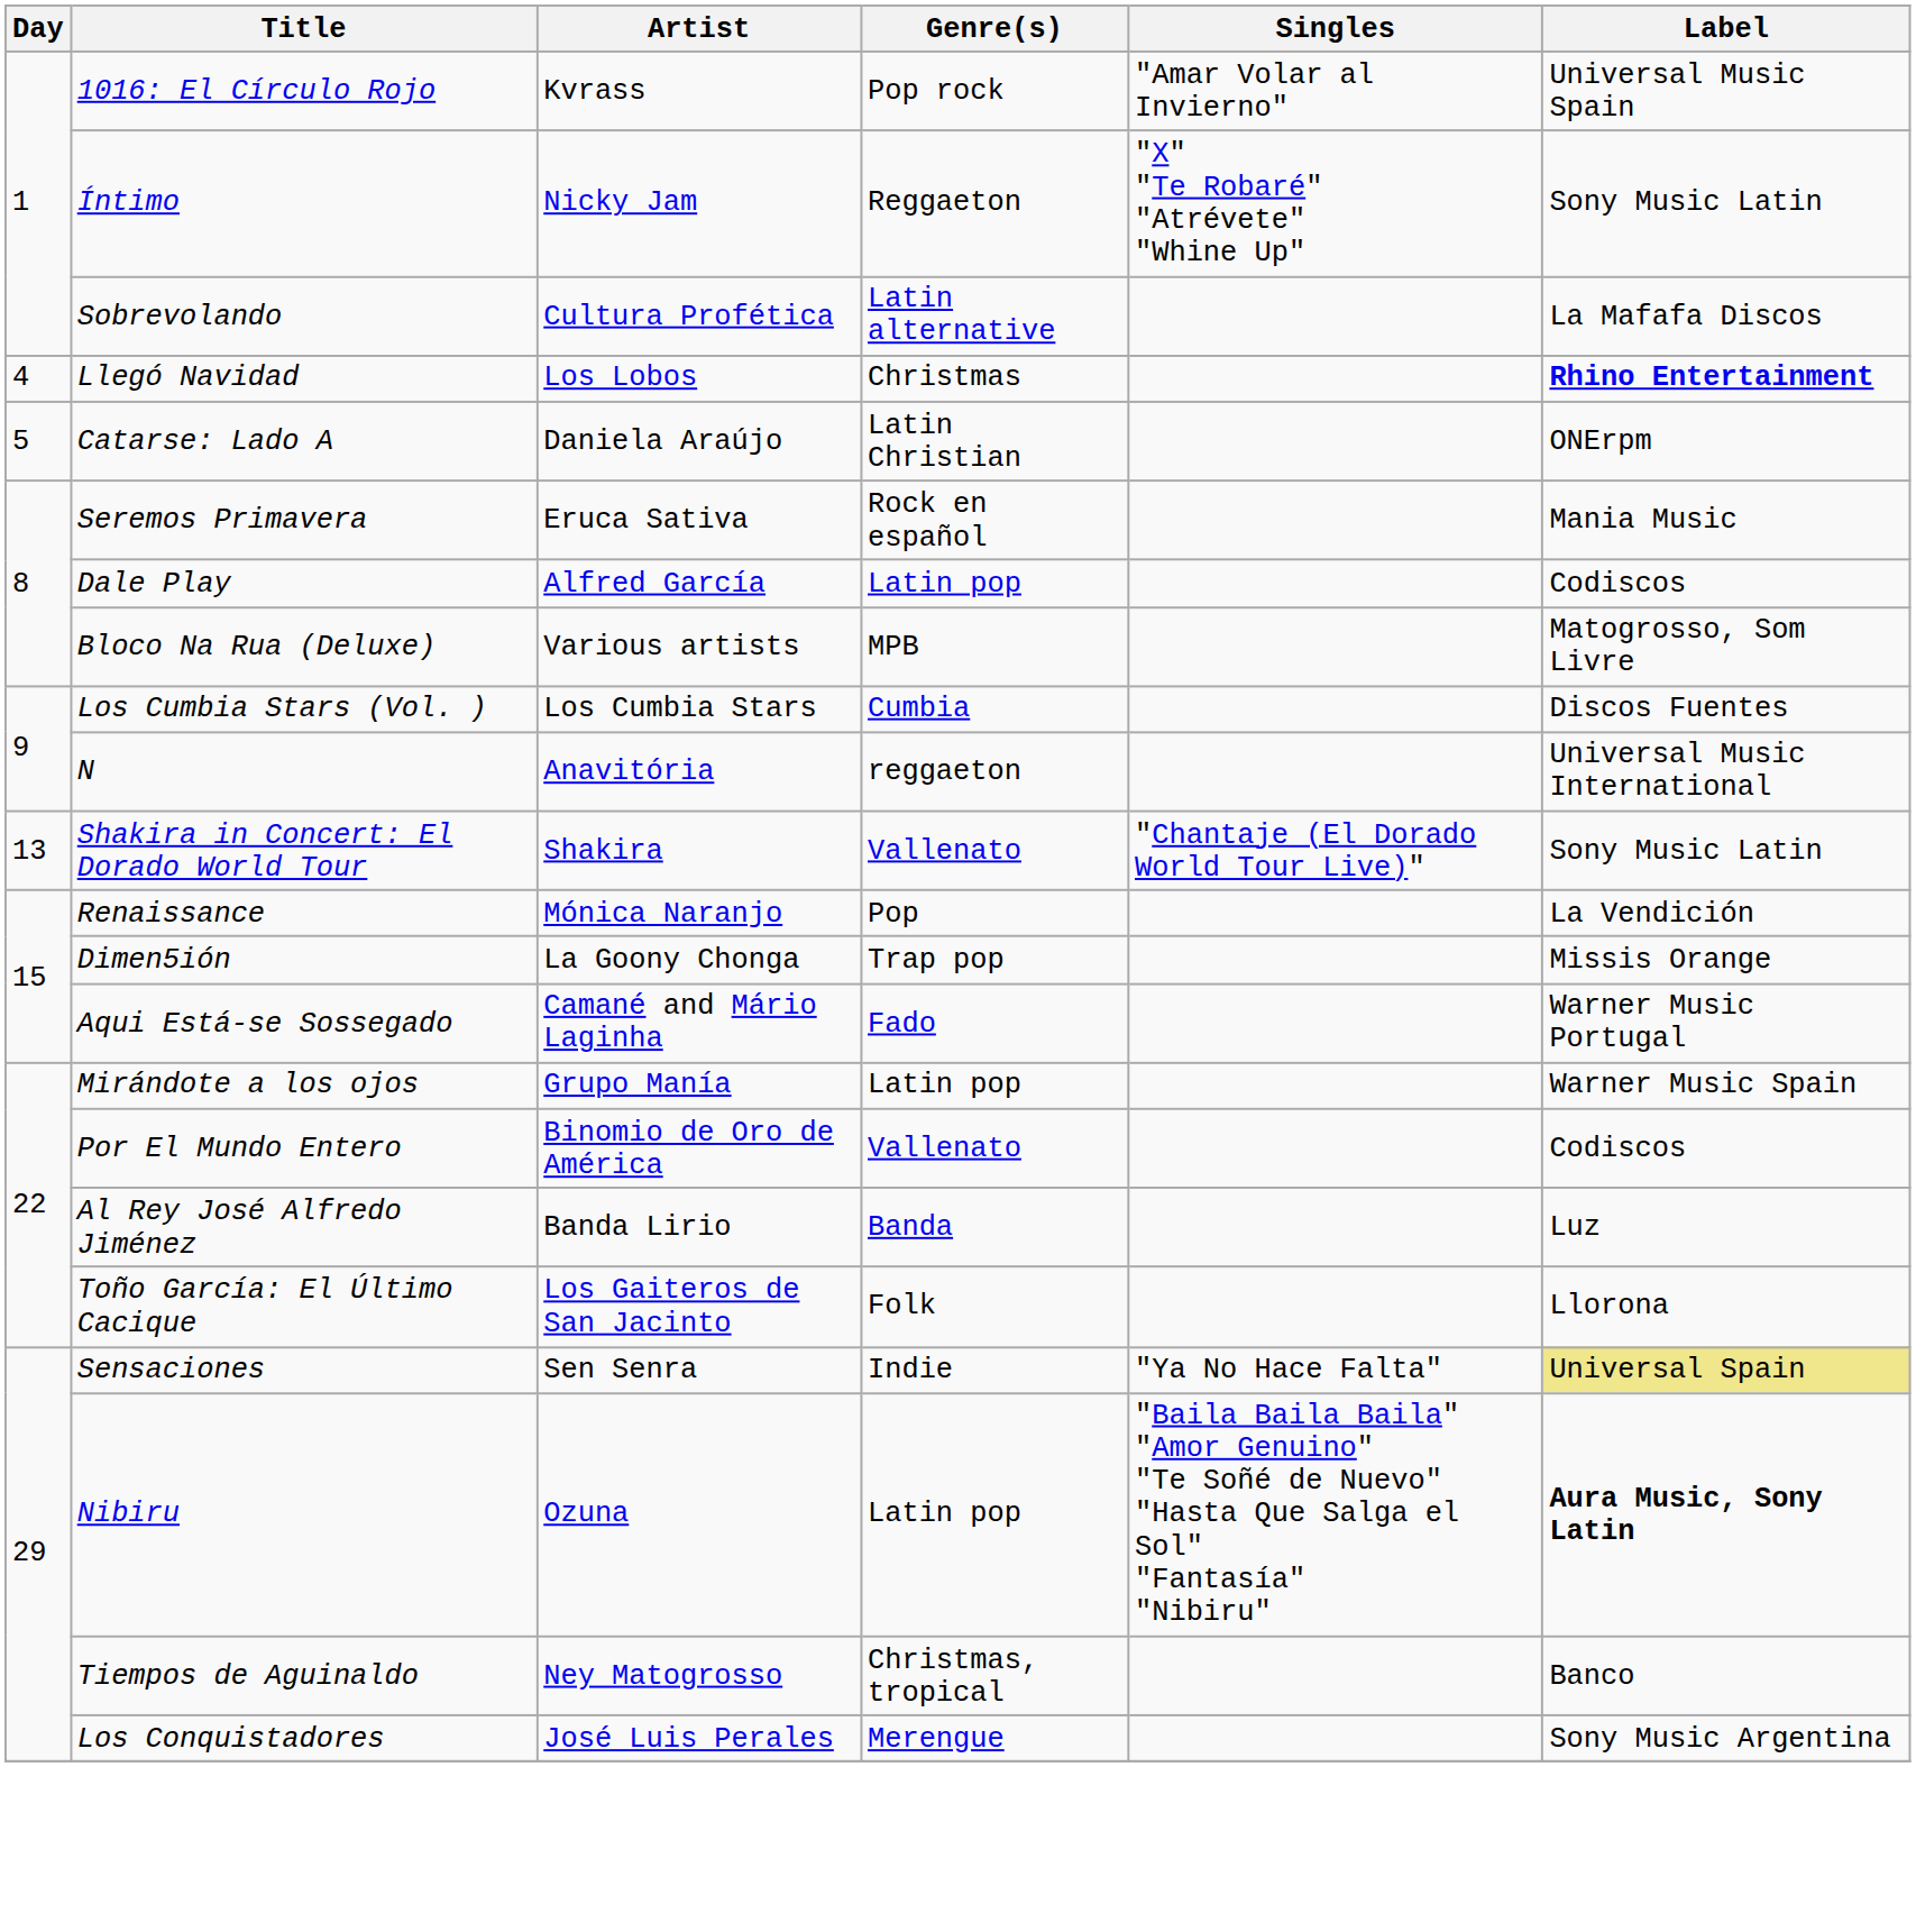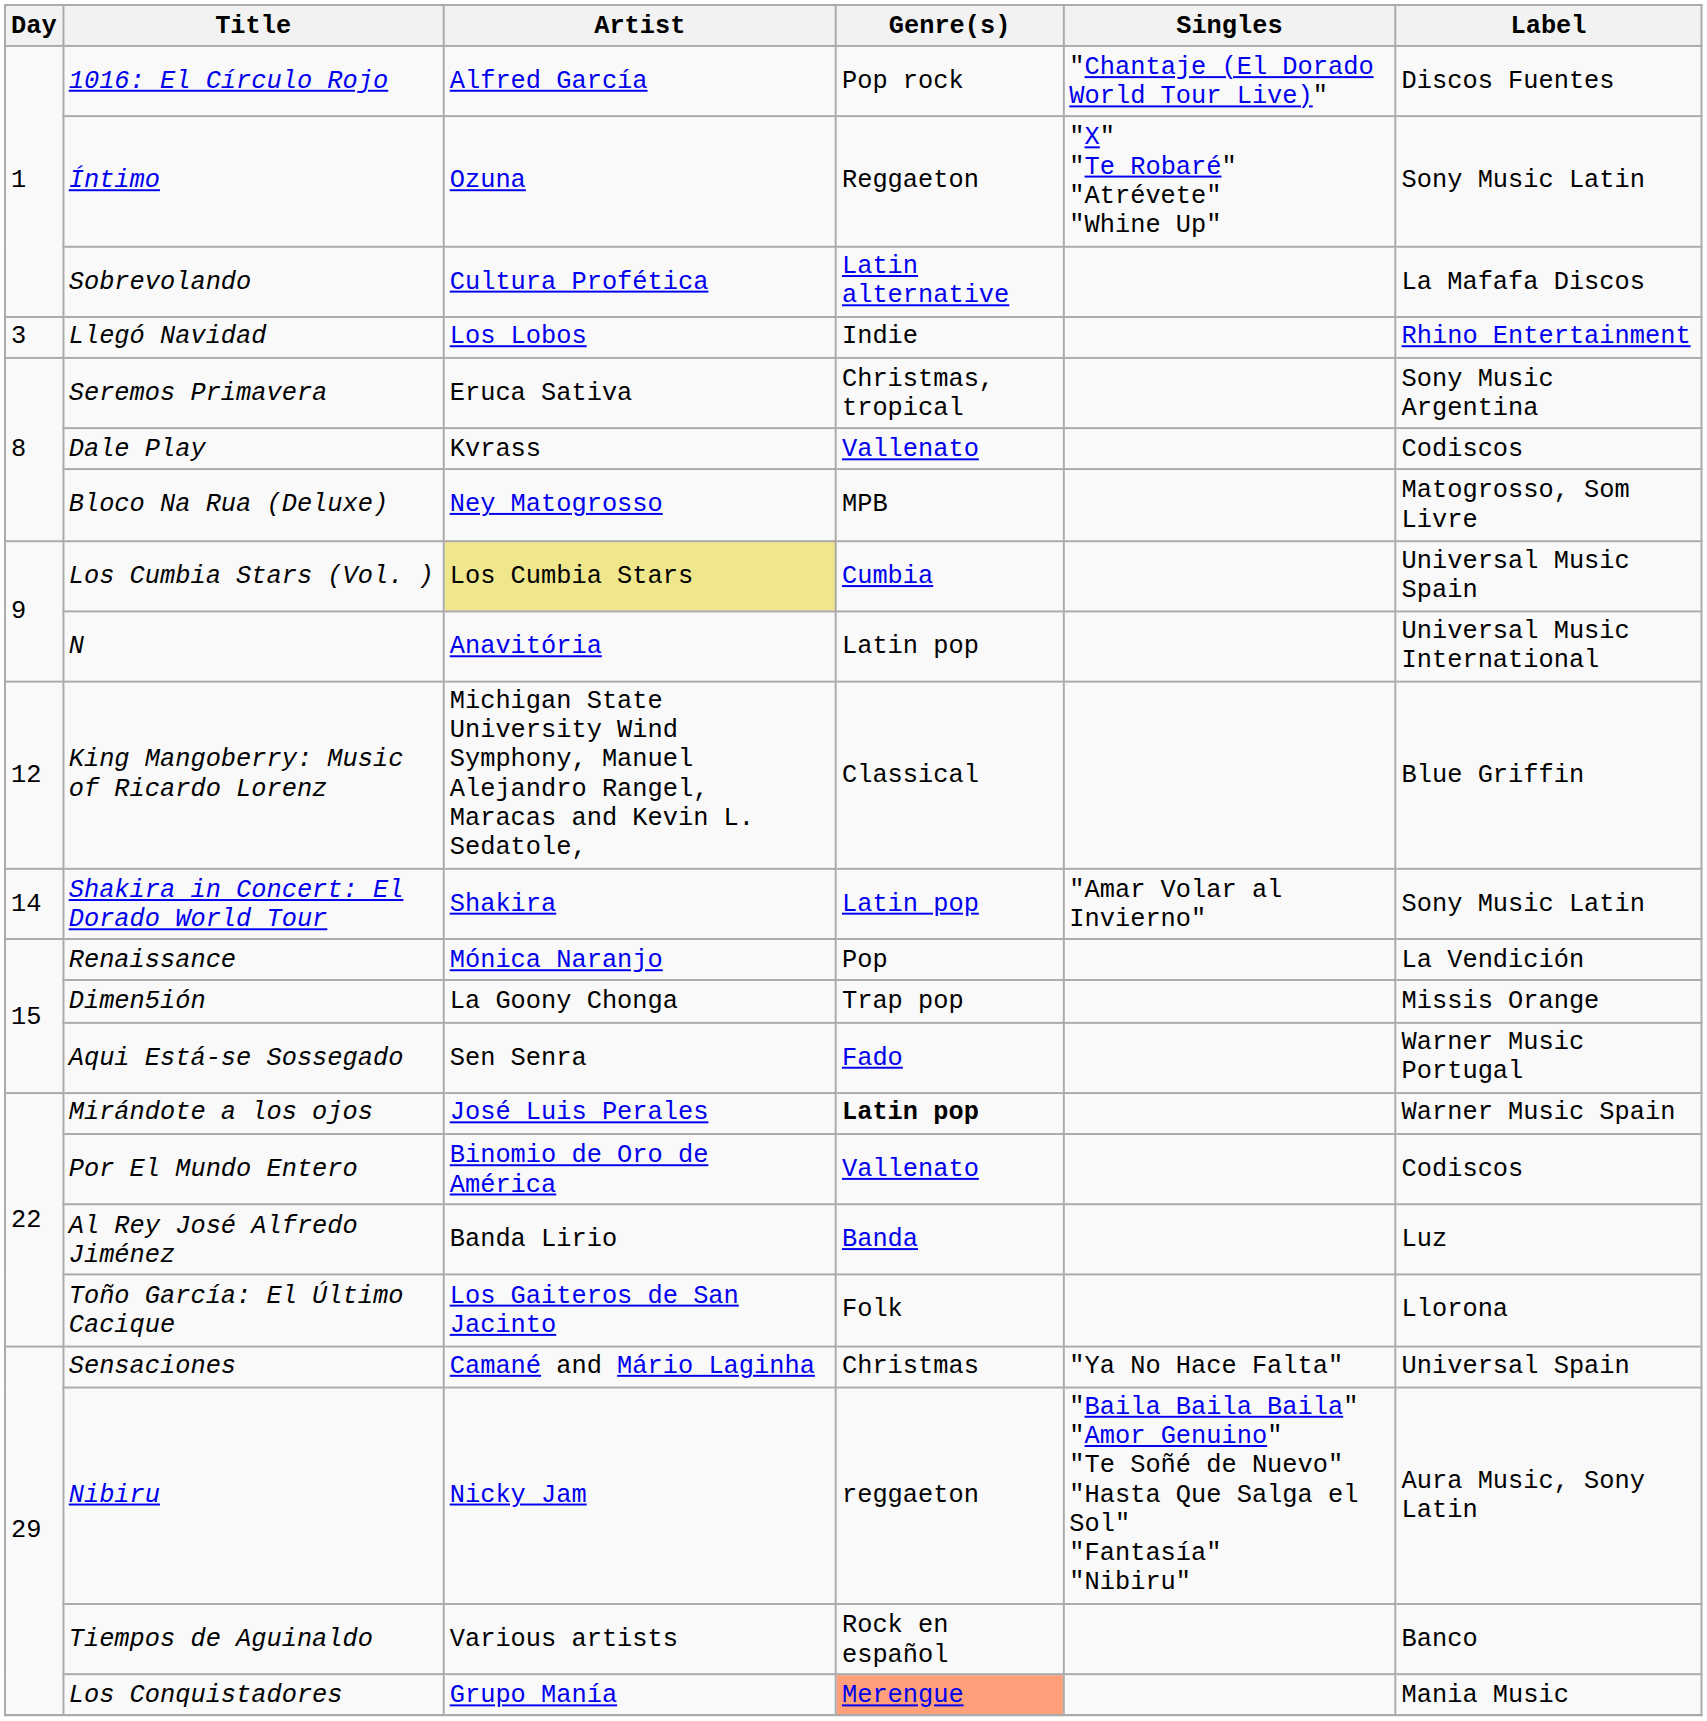 <table class="wikitable sortable" style="text-align: left;">
 <tr>
 <th>Day</th>
 <th>Title</th>
 <th>Artist</th>
 <th>Genre(s)</th>
 <th>Singles</th>
 <th>Label</th>
 </tr>
 <tr>
 <td rowspan="3">1</td>
 <td><em><a href='#'>1016: El Círculo Rojo</a></em></td>
-<td>Kvrass</td>
+<td><a href='#'>Alfred García</a></td>
 <td>Pop rock</td>
-<td>"Amar Volar al Invierno"</td>
-<td>Universal Music Spain</td>
+<td>"<a href='#'>Chantaje (El Dorado World Tour Live)</a>"</td>
+<td>Discos Fuentes</td>
 </tr>
 <tr>
 <td><em><a href='#'>Íntimo</a></em></td>
-<td><a href='#'>Nicky Jam</a></td>
+<td><a href='#'>Ozuna</a></td>
 <td>Reggaeton</td>
 <td>"<a href='#'>X</a>"<br>"<a href='#'>Te Robaré</a>"<br>"Atrévete"<br>"Whine Up"</td>
 <td>Sony Music Latin</td>
 </tr>
 <tr>
 <td><em>Sobrevolando</em></td>
 <td><a href='#'>Cultura Profética</a></td>
 <td><a href='#'>Latin alternative</a></td>
 <td></td>
 <td>La Mafafa Discos</td>
 </tr>
 <tr>
-<td>4</td>
+<td>3</td>
 <td><em>Llegó Navidad</em></td>
 <td><a href='#'>Los Lobos</a></td>
-<td>Christmas</td>
+<td>Indie</td>
 <td></td>
-<td><strong><a href='#'>Rhino Entertainment</a></strong></td>
-</tr>
-<tr>
-<td>5</td>
-<td><em>Catarse: Lado A</em></td>
-<td>Daniela Araújo</td>
-<td>Latin Christian</td>
-<td></td>
-<td>ONErpm</td>
+<td><a href='#'>Rhino Entertainment</a></td>
 </tr>
 <tr>
 <td rowspan="3">8</td>
 <td><em>Seremos Primavera</em></td>
 <td>Eruca Sativa</td>
-<td>Rock en español</td>
+<td>Christmas, tropical</td>
 <td></td>
-<td>Mania Music</td>
+<td>Sony Music Argentina</td>
 </tr>
 <tr>
 <td><em>Dale Play</em></td>
-<td><a href='#'>Alfred García</a></td>
-<td><a href='#'>Latin pop</a></td>
+<td>Kvrass</td>
+<td><a href='#'>Vallenato</a></td>
 <td></td>
 <td>Codiscos</td>
 </tr>
 <tr>
 <td><em>Bloco Na Rua (Deluxe)</em></td>
-<td>Various artists</td>
+<td><a href='#'>Ney Matogrosso</a></td>
 <td>MPB</td>
 <td></td>
 <td>Matogrosso, Som Livre</td>
 </tr>
 <tr>
 <td rowspan="2">9</td>
 <td><em>Los Cumbia Stars (Vol. )</em></td>
-<td>Los Cumbia Stars</td>
+<td style="background: khaki;">Los Cumbia Stars</td>
 <td><a href='#'>Cumbia</a></td>
 <td></td>
-<td>Discos Fuentes</td>
+<td>Universal Music Spain</td>
 </tr>
 <tr>
 <td><em>N</em></td>
 <td><a href='#'>Anavitória</a></td>
-<td>reggaeton</td>
+<td>Latin pop</td>
 <td></td>
 <td>Universal Music International</td>
 </tr>
 <tr>
-<td>13</td>
+<td>12</td>
+<td><em>King Mangoberry: Music of Ricardo Lorenz</em></td>
+<td>Michigan State University Wind Symphony, Manuel<br>Alejandro Rangel, Maracas and Kevin L. Sedatole,</td>
+<td>Classical</td>
+<td></td>
+<td>Blue Griffin</td>
+</tr>
+<tr>
+<td>14</td>
 <td><em><a href='#'>Shakira in Concert: El Dorado World Tour</a></em></td>
 <td><a href='#'>Shakira</a></td>
-<td><a href='#'>Vallenato</a></td>
-<td>"<a href='#'>Chantaje (El Dorado World Tour Live)</a>"</td>
+<td><a href='#'>Latin pop</a></td>
+<td>"Amar Volar al Invierno"</td>
 <td>Sony Music Latin</td>
 </tr>
 <tr>
 <td rowspan="3">15</td>
 <td><em>Renaissance</em></td>
 <td><a href='#'>Mónica Naranjo</a></td>
 <td>Pop</td>
 <td></td>
 <td>La Vendición</td>
 </tr>
 <tr>
 <td><em>Dimen5ión</em></td>
 <td>La Goony Chonga</td>
 <td>Trap pop</td>
 <td></td>
 <td>Missis Orange</td>
 </tr>
 <tr>
 <td><em>Aqui Está-se Sossegado</em></td>
-<td><a href='#'>Camané</a> and <a href='#'>Mário Laginha</a></td>
+<td>Sen Senra</td>
 <td><a href='#'>Fado</a></td>
 <td></td>
 <td>Warner Music Portugal</td>
 </tr>
 <tr>
 <td rowspan="4">22</td>
 <td><em>Mirándote a los ojos</em></td>
-<td><a href='#'>Grupo Manía</a></td>
-<td>Latin pop</td>
+<td><a href='#'>José Luis Perales</a></td>
+<td><strong>Latin pop</strong></td>
 <td></td>
 <td>Warner Music Spain</td>
 </tr>
 <tr>
 <td><em>Por El Mundo Entero</em></td>
 <td><a href='#'>Binomio de Oro de América</a></td>
 <td><a href='#'>Vallenato</a></td>
 <td></td>
 <td>Codiscos</td>
 </tr>
 <tr>
 <td><em>Al Rey José Alfredo Jiménez</em></td>
 <td>Banda Lirio</td>
 <td><a href='#'>Banda</a></td>
 <td></td>
 <td>Luz</td>
 </tr>
 <tr>
 <td><em>Toño García: El Último Cacique</em></td>
 <td><a href='#'>Los Gaiteros de San Jacinto</a></td>
 <td>Folk</td>
 <td></td>
 <td>Llorona</td>
 </tr>
 <tr>
 <td rowspan="4">29</td>
 <td><em>Sensaciones</em></td>
-<td>Sen Senra</td>
-<td>Indie</td>
+<td><a href='#'>Camané</a> and <a href='#'>Mário Laginha</a></td>
+<td>Christmas</td>
 <td>"Ya No Hace Falta"</td>
-<td style="background: khaki;">Universal Spain</td>
+<td>Universal Spain</td>
 </tr>
 <tr>
 <td><em><a href='#'>Nibiru</a></em></td>
-<td><a href='#'>Ozuna</a></td>
-<td>Latin pop</td>
+<td><a href='#'>Nicky Jam</a></td>
+<td>reggaeton</td>
 <td>"<a href='#'>Baila Baila Baila</a>"<br>"<a href='#'>Amor Genuino</a>"<br>"Te Soñé de Nuevo"<br>"Hasta Que Salga el Sol"<br>"Fantasía"<br>"Nibiru"</td>
-<td><strong>Aura Music, Sony Latin</strong></td>
+<td>Aura Music, Sony Latin</td>
 </tr>
 <tr>
 <td><em>Tiempos de Aguinaldo</em></td>
-<td><a href='#'>Ney Matogrosso</a></td>
-<td>Christmas, tropical</td>
+<td>Various artists</td>
+<td>Rock en español</td>
 <td></td>
 <td>Banco</td>
 </tr>
 <tr>
 <td><em>Los Conquistadores</em></td>
-<td><a href='#'>José Luis Perales</a></td>
-<td><a href='#'>Merengue</a></td>
+<td><a href='#'>Grupo Manía</a></td>
+<td style="background: lightsalmon;"><a href='#'>Merengue</a></td>
 <td></td>
-<td>Sony Music Argentina</td>
+<td>Mania Music</td>
 </tr>
 <tr>
 </tr>
 </table>
